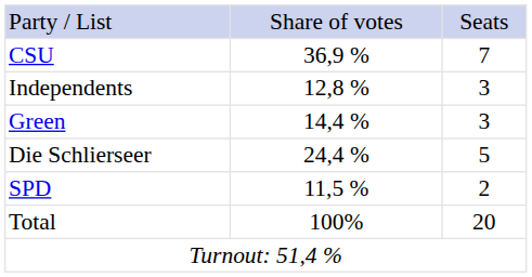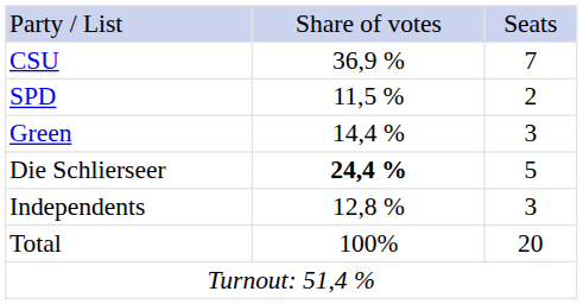 <table cellpadding="2" style="width:360px; background:#e3e3e3; border-spacing:1px; white-space:nowrap; text-align:center;">
 <tr bgcolor="#ccd3ee">
 <td align="left">Party / List</td>
 <td>Share of votes</td>
 <td>Seats</td>
 </tr>
 <tr bgcolor="#ffffff">
 <td align="left"><a href='#'>CSU</a></td>
 <td>36,9 %</td>
 <td>7</td>
 </tr>
 <tr bgcolor="#ffffff">
-<td align="left">Independents</td>
-<td>12,8 %</td>
-<td>3</td>
+<td align="left"><a href='#'>SPD</a></td>
+<td>11,5 %</td>
+<td>2</td>
 </tr>
 <tr bgcolor="#ffffff">
 <td align="left"><a href='#'>Green</a></td>
 <td>14,4 %</td>
 <td>3</td>
 </tr>
 <tr bgcolor="#ffffff">
 <td align="left">Die Schlierseer</td>
-<td>24,4 %</td>
+<td><strong>24,4 %</strong></td>
 <td>5</td>
 </tr>
 <tr bgcolor="#ffffff">
-<td align="left"><a href='#'>SPD</a></td>
-<td>11,5 %</td>
-<td>2</td>
+<td align="left">Independents</td>
+<td>12,8 %</td>
+<td>3</td>
 </tr>
 <tr bgcolor="#ffffff">
 <td align="left">Total</td>
 <td>100%</td>
 <td>20</td>
 </tr>
 <tr bgcolor="#ffffff">
 <td colspan=3><em>Turnout: 51,4 %</em></td>
 </tr>
 </table>
